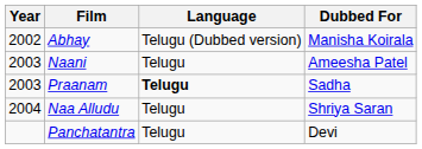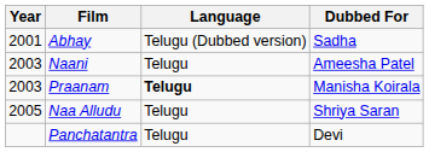 <table class="wikitable">
 <tr>
 <th>Year</th>
 <th>Film</th>
 <th>Language</th>
 <th>Dubbed For</th>
 </tr>
 <tr>
-<td>2002</td>
+<td>2001</td>
 <td><a href='#'><em>Abhay</em></a></td>
 <td>Telugu (Dubbed version)</td>
-<td><a href='#'>Manisha Koirala</a></td>
+<td><a href='#'>Sadha</a></td>
 </tr>
 <tr>
 <td>2003</td>
 <td><em><a href='#'>Naani</a></em></td>
 <td>Telugu</td>
 <td><a href='#'>Ameesha Patel</a></td>
 </tr>
 <tr>
 <td>2003</td>
 <td><em><a href='#'>Praanam</a></em></td>
 <td><strong>Telugu</strong></td>
-<td><a href='#'>Sadha</a></td>
+<td><a href='#'>Manisha Koirala</a></td>
 </tr>
 <tr>
-<td>2004</td>
+<td>2005</td>
 <td><em><a href='#'>Naa Alludu</a></em></td>
 <td>Telugu</td>
 <td><a href='#'>Shriya Saran</a></td>
 </tr>
 <tr>
 <td></td>
 <td><em><a href='#'>Panchatantra</a></em></td>
 <td>Telugu</td>
 <td>Devi</td>
 </tr>
 </table>
